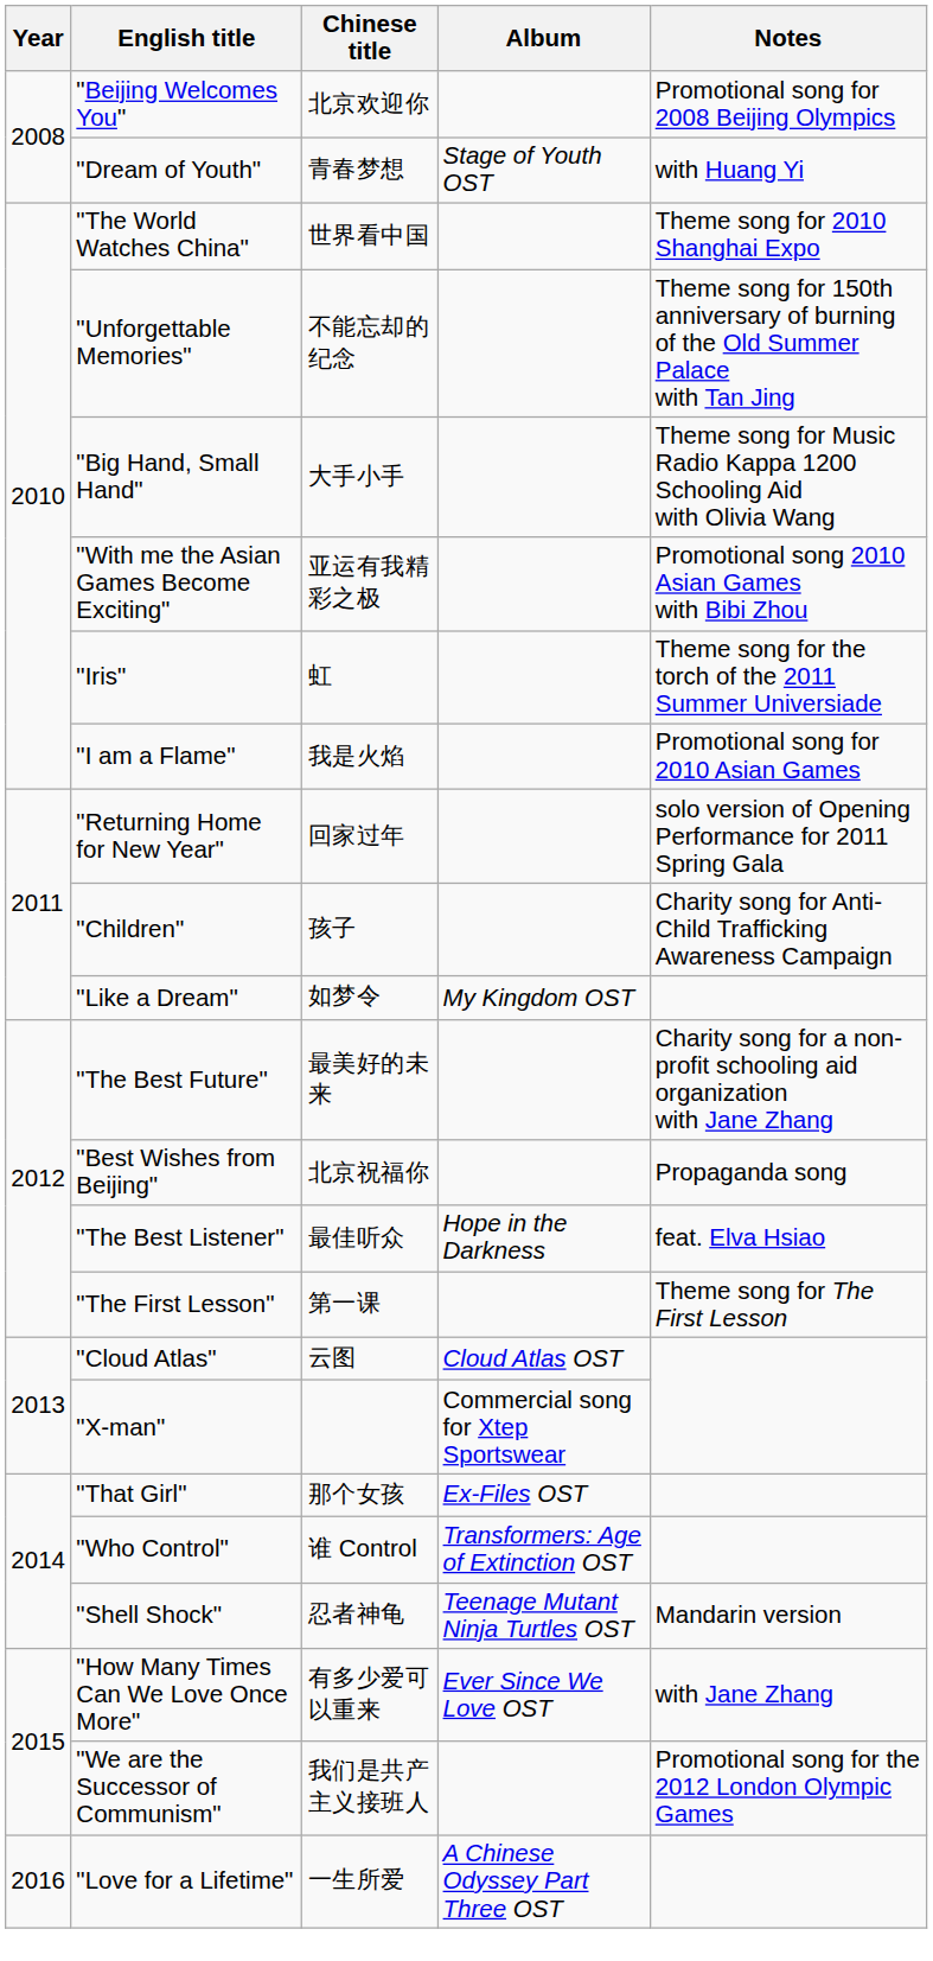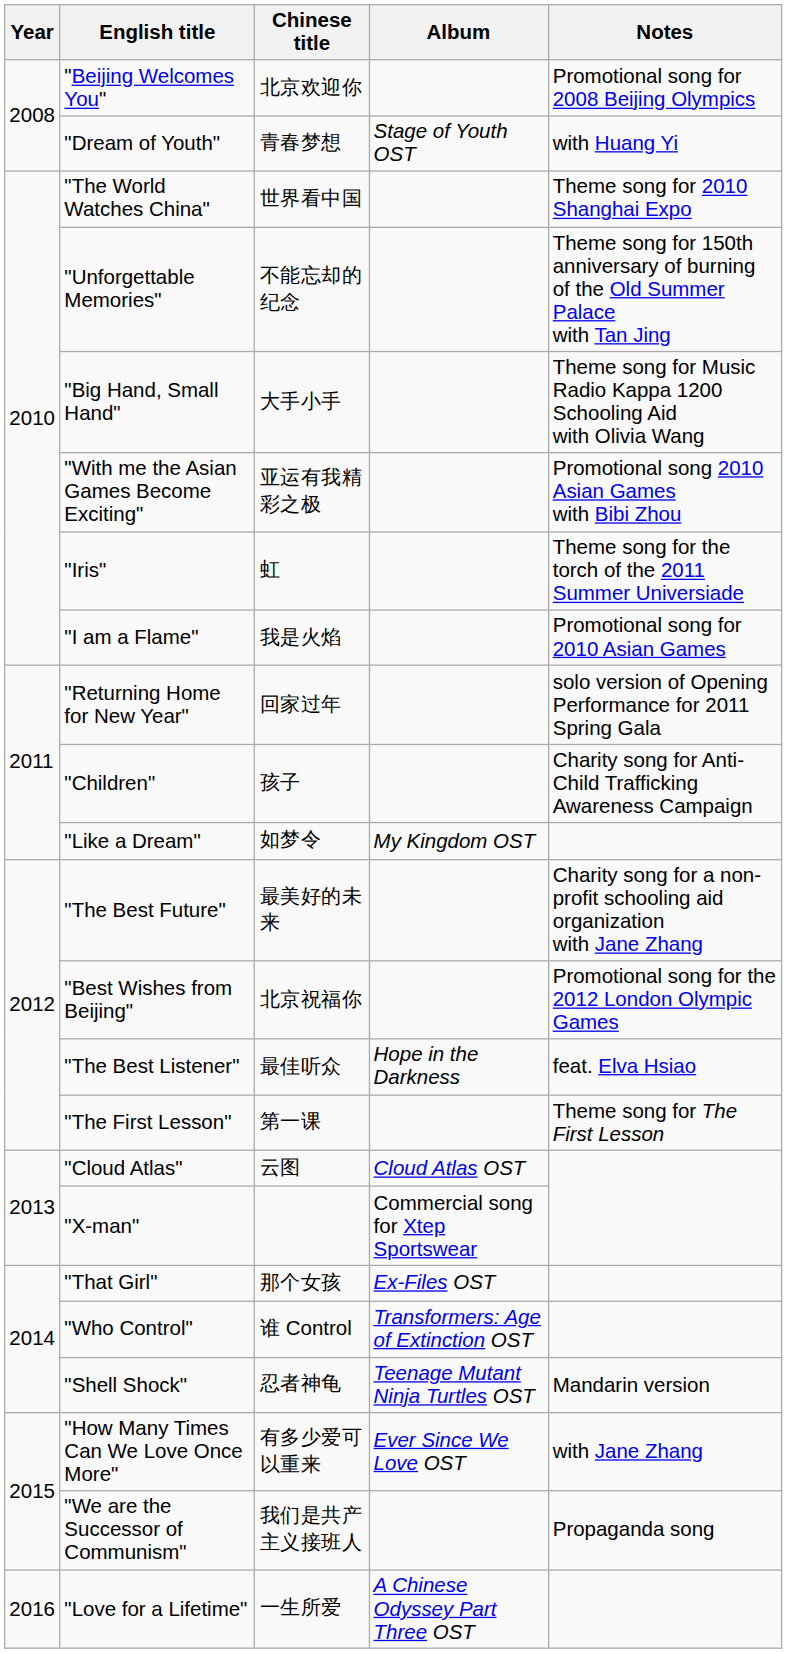 <table class="wikitable">
 <tr>
 <th>Year</th>
 <th>English title</th>
 <th>Chinese title</th>
 <th>Album</th>
 <th>Notes</th>
 </tr>
 <tr>
 <td rowspan="2">2008</td>
 <td>"<a href='#'>Beijing Welcomes You</a>"</td>
 <td>北京欢迎你</td>
 <td></td>
 <td align="left">Promotional song for <a href='#'>2008 Beijing Olympics</a></td>
 </tr>
 <tr>
 <td>"Dream of Youth"</td>
 <td>青春梦想</td>
 <td><em>Stage of Youth OST</em></td>
 <td>with <a href='#'>Huang Yi</a></td>
 </tr>
 <tr>
 <td rowspan="6">2010</td>
 <td>"The World Watches China"</td>
 <td>世界看中国</td>
 <td></td>
 <td>Theme song for <a href='#'>2010 Shanghai Expo</a></td>
 </tr>
 <tr>
 <td>"Unforgettable Memories"</td>
 <td>不能忘却的纪念</td>
 <td></td>
 <td>Theme song for 150th anniversary of burning of the <a href='#'>Old Summer Palace</a><br>with <a href='#'>Tan Jing</a></td>
 </tr>
 <tr>
 <td>"Big Hand, Small Hand"</td>
 <td>大手小手</td>
 <td></td>
 <td>Theme song for Music Radio Kappa 1200 Schooling Aid<br>with Olivia Wang</td>
 </tr>
 <tr>
 <td>"With me the Asian Games Become Exciting"</td>
 <td>亚运有我精彩之极</td>
 <td></td>
 <td>Promotional song <a href='#'>2010 Asian Games</a><br>with <a href='#'>Bibi Zhou</a></td>
 </tr>
 <tr>
 <td>"Iris"</td>
 <td>虹</td>
 <td></td>
 <td>Theme song for the torch of the <a href='#'>2011 Summer Universiade</a></td>
 </tr>
 <tr>
 <td>"I am a Flame"</td>
 <td>我是火焰</td>
 <td></td>
 <td>Promotional song for <a href='#'>2010 Asian Games</a></td>
 </tr>
 <tr>
 <td rowspan="3">2011</td>
 <td>"Returning Home for New Year"</td>
 <td>回家过年</td>
 <td></td>
 <td>solo version of Opening Performance for 2011 Spring Gala</td>
 </tr>
 <tr>
 <td>"Children"</td>
 <td>孩子</td>
 <td></td>
 <td>Charity song for Anti-Child Trafficking Awareness Campaign</td>
 </tr>
 <tr>
 <td>"Like a Dream"</td>
 <td>如梦令</td>
 <td><em>My Kingdom OST</em></td>
 <td></td>
 </tr>
 <tr>
 <td rowspan="4">2012</td>
 <td>"The Best Future"</td>
 <td>最美好的未来</td>
 <td></td>
 <td>Charity song for a non-profit schooling aid organization<br>with <a href='#'>Jane Zhang</a></td>
 </tr>
 <tr>
 <td>"Best Wishes from Beijing"</td>
 <td>北京祝福你</td>
 <td></td>
-<td>Propaganda song</td>
+<td>Promotional song for the <a href='#'>2012 London Olympic Games</a></td>
 </tr>
 <tr>
 <td>"The Best Listener"</td>
 <td>最佳听众</td>
 <td><em>Hope in the Darkness</em></td>
 <td>feat. <a href='#'>Elva Hsiao</a></td>
 </tr>
 <tr>
 <td>"The First Lesson"</td>
 <td>第一课</td>
 <td></td>
 <td>Theme song for <em>The First Lesson</em></td>
 </tr>
 <tr>
 <td rowspan="2">2013</td>
 <td>"Cloud Atlas"</td>
 <td>云图</td>
 <td><em><a href='#'>Cloud Atlas</a> OST</em></td>
 <td rowspan="2"></td>
 </tr>
 <tr>
 <td>"X-man"</td>
 <td></td>
 <td>Commercial song for <a href='#'>Xtep Sportswear</a></td>
 </tr>
 <tr>
 <td rowspan="3">2014</td>
 <td>"That Girl"</td>
 <td>那个女孩</td>
 <td><em><a href='#'>Ex-Files</a> OST </em></td>
 <td></td>
 </tr>
 <tr>
 <td>"Who Control"</td>
 <td>谁 Control</td>
 <td><em><a href='#'>Transformers: Age of Extinction</a> OST</em></td>
 <td></td>
 </tr>
 <tr>
 <td>"Shell Shock"</td>
 <td>忍者神龟</td>
 <td><em><a href='#'>Teenage Mutant Ninja Turtles</a> OST  </em></td>
 <td>Mandarin version</td>
 </tr>
 <tr>
 <td rowspan="2">2015</td>
 <td>"How Many Times Can We Love Once More"</td>
 <td>有多少爱可以重来</td>
 <td><em><a href='#'>Ever Since We Love</a> OST</em></td>
 <td>with <a href='#'>Jane Zhang</a></td>
 </tr>
 <tr>
 <td>"We are the Successor of Communism"</td>
 <td>我们是共产主义接班人</td>
 <td></td>
-<td>Promotional song for the <a href='#'>2012 London Olympic Games</a></td>
+<td>Propaganda song</td>
 </tr>
 <tr>
 <td>2016</td>
 <td>"Love for a Lifetime"</td>
 <td>一生所爱</td>
 <td><em><a href='#'>A Chinese Odyssey Part Three</a> OST</em></td>
 <td></td>
 </tr>
 </table>
